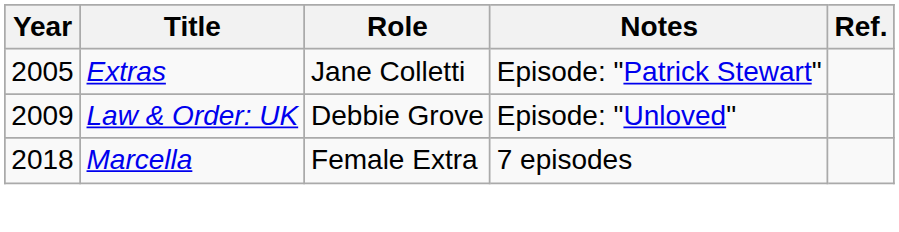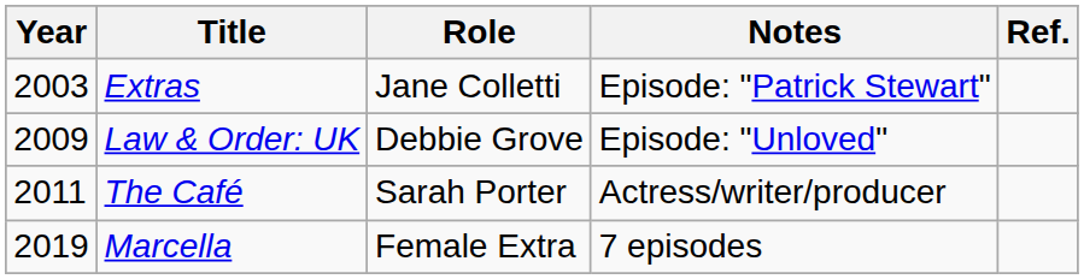 <table class="wikitable sortable">
 <tr>
 <th>Year</th>
 <th>Title</th>
 <th>Role</th>
 <th class="unsortable">Notes</th>
 <th>Ref.</th>
 </tr>
 <tr>
-<td>2005</td>
+<td>2003</td>
 <td><em><a href='#'>Extras</a></em></td>
 <td>Jane Colletti</td>
 <td>Episode: "<a href='#'>Patrick Stewart</a>"</td>
 <td></td>
 </tr>
 <tr>
 <td>2009</td>
 <td><em><a href='#'>Law & Order: UK</a></em></td>
 <td>Debbie Grove</td>
 <td>Episode: "<a href='#'>Unloved</a>"</td>
 <td></td>
 </tr>
 <tr>
-<td>2018</td>
+<td>2011</td>
+<td><em><a href='#'>The Café</a></em></td>
+<td>Sarah Porter</td>
+<td>Actress/writer/producer</td>
+<td></td>
+</tr>
+<tr>
+<td>2019</td>
 <td><em><a href='#'>Marcella</a></em></td>
 <td>Female Extra</td>
 <td>7 episodes</td>
 <td></td>
 </tr>
 </table>
